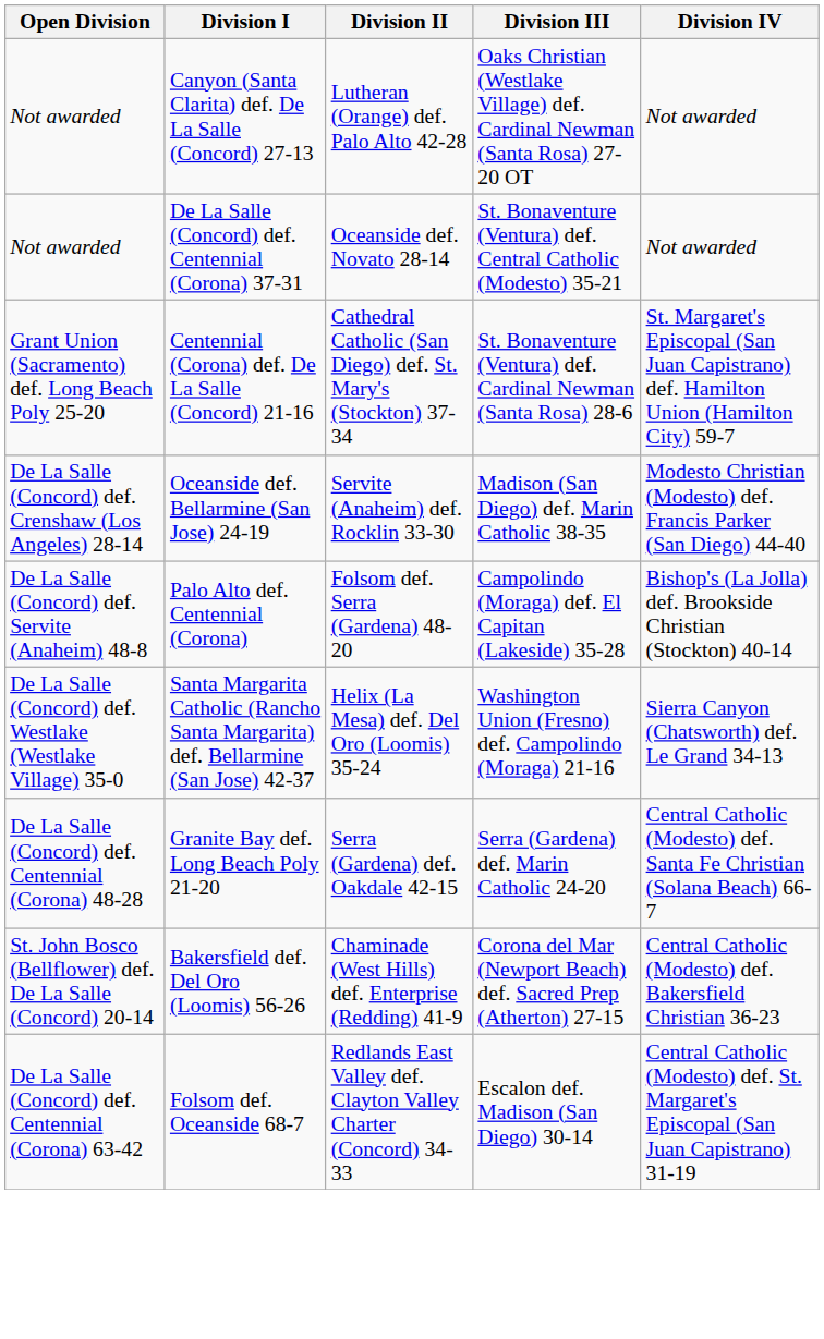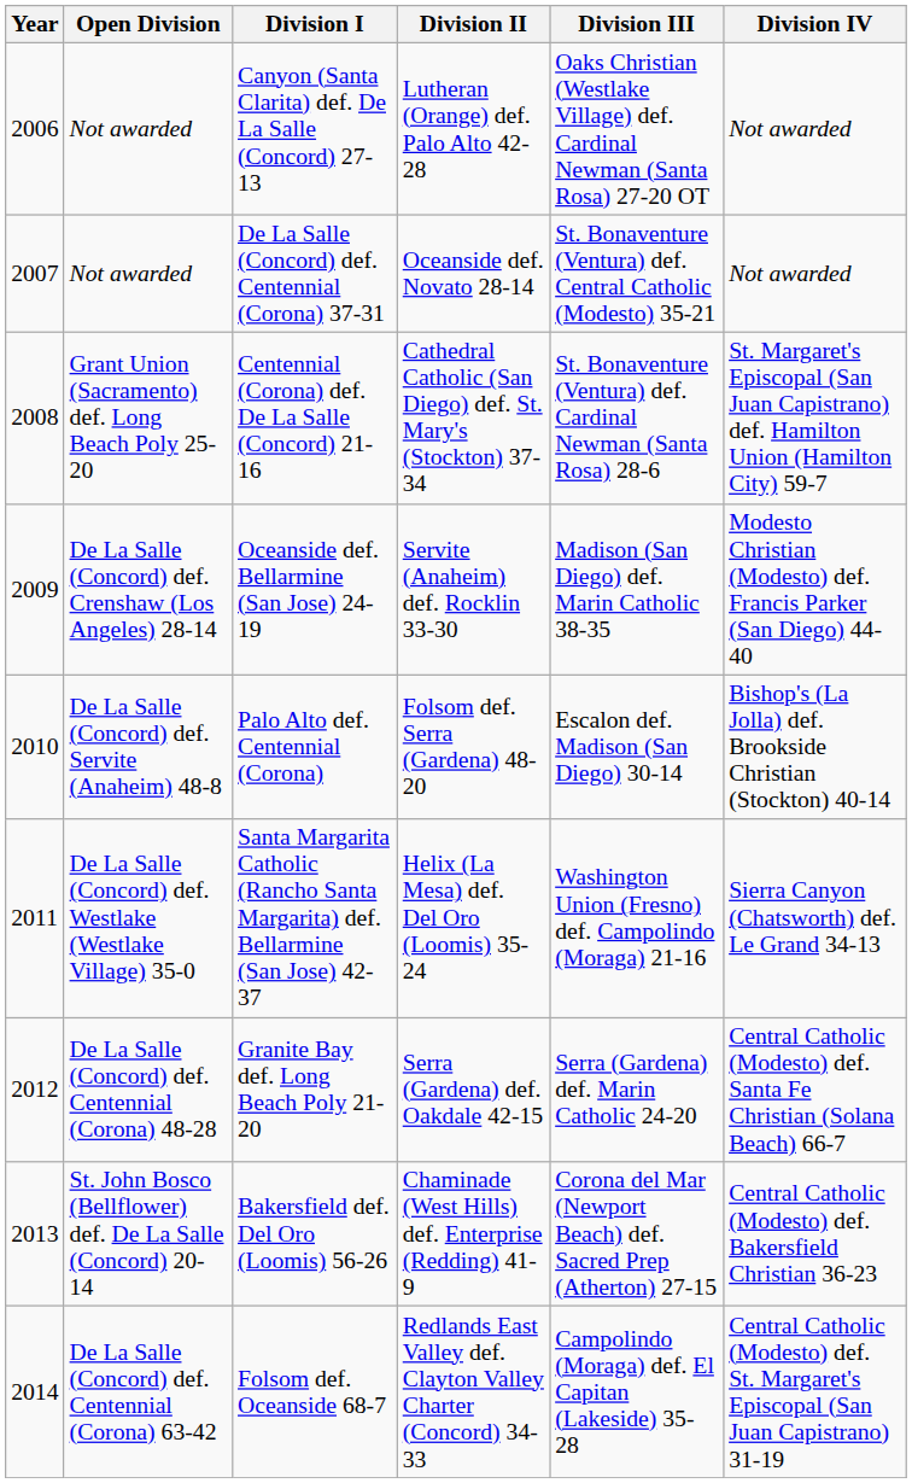 <table class="wikitable sortable" font=90%">
 <tr>
+<th><strong>Year</strong></th>
 <th><strong>Open Division</strong></th>
 <th><strong>Division I</strong></th>
 <th><strong>Division II</strong></th>
 <th><strong>Division III</strong></th>
 <th><strong>Division IV</strong></th>
 </tr>
 <tr>
+<td>2006</td>
 <td><em>Not awarded</em></td>
 <td><a href='#'>Canyon (Santa Clarita)</a> def. <a href='#'>De La Salle (Concord)</a> 27-13</td>
 <td><a href='#'>Lutheran (Orange)</a> def. <a href='#'>Palo Alto</a> 42-28</td>
 <td><a href='#'>Oaks Christian (Westlake Village)</a> def. <a href='#'>Cardinal Newman (Santa Rosa)</a> 27-20 OT</td>
 <td><em>Not awarded</em></td>
 </tr>
 <tr>
+<td>2007</td>
 <td><em>Not awarded</em></td>
 <td><a href='#'>De La Salle (Concord)</a> def. <a href='#'>Centennial (Corona)</a> 37-31</td>
 <td><a href='#'>Oceanside</a> def. <a href='#'>Novato</a> 28-14</td>
 <td><a href='#'>St. Bonaventure (Ventura)</a> def. <a href='#'>Central Catholic (Modesto)</a> 35-21</td>
 <td><em>Not awarded</em></td>
 </tr>
 <tr>
+<td>2008</td>
 <td><a href='#'>Grant Union (Sacramento)</a> def. <a href='#'>Long Beach Poly</a> 25-20</td>
 <td><a href='#'>Centennial (Corona)</a> def. <a href='#'>De La Salle (Concord)</a> 21-16</td>
 <td><a href='#'>Cathedral Catholic (San Diego)</a> def. <a href='#'>St. Mary's (Stockton)</a> 37-34</td>
 <td><a href='#'>St. Bonaventure (Ventura)</a> def. <a href='#'>Cardinal Newman (Santa Rosa)</a> 28-6</td>
 <td><a href='#'>St. Margaret's Episcopal (San Juan Capistrano)</a> def. <a href='#'>Hamilton Union (Hamilton City)</a> 59-7</td>
 </tr>
 <tr>
+<td>2009</td>
 <td><a href='#'>De La Salle (Concord)</a> def. <a href='#'>Crenshaw (Los Angeles)</a> 28-14</td>
 <td><a href='#'>Oceanside</a> def. <a href='#'>Bellarmine (San Jose)</a> 24-19</td>
 <td><a href='#'>Servite (Anaheim)</a> def. <a href='#'>Rocklin</a> 33-30</td>
 <td><a href='#'>Madison (San Diego)</a> def. <a href='#'>Marin Catholic</a> 38-35</td>
 <td><a href='#'>Modesto Christian (Modesto)</a> def. <a href='#'>Francis Parker (San Diego)</a> 44-40</td>
 </tr>
 <tr>
+<td>2010</td>
 <td><a href='#'>De La Salle (Concord)</a> def. <a href='#'>Servite (Anaheim)</a> 48-8</td>
 <td><a href='#'>Palo Alto</a> def. <a href='#'>Centennial (Corona)</a></td>
 <td><a href='#'>Folsom</a> def. <a href='#'>Serra (Gardena)</a> 48-20</td>
-<td><a href='#'>Campolindo (Moraga)</a> def. <a href='#'>El Capitan (Lakeside)</a> 35-28</td>
+<td>Escalon def. <a href='#'>Madison (San Diego)</a> 30-14</td>
 <td><a href='#'>Bishop's (La Jolla)</a> def. Brookside Christian (Stockton) 40-14</td>
 </tr>
 <tr>
+<td>2011</td>
 <td><a href='#'>De La Salle (Concord)</a> def. <a href='#'>Westlake (Westlake Village)</a> 35-0</td>
 <td><a href='#'>Santa Margarita Catholic (Rancho Santa Margarita)</a> def. <a href='#'>Bellarmine (San Jose)</a> 42-37</td>
 <td><a href='#'>Helix (La Mesa)</a> def. <a href='#'>Del Oro (Loomis)</a> 35-24</td>
 <td><a href='#'>Washington Union (Fresno)</a> def. <a href='#'>Campolindo (Moraga)</a> 21-16</td>
 <td><a href='#'>Sierra Canyon (Chatsworth)</a> def. <a href='#'>Le Grand</a> 34-13</td>
 </tr>
 <tr>
+<td>2012</td>
 <td><a href='#'>De La Salle (Concord)</a> def. <a href='#'>Centennial (Corona)</a> 48-28</td>
 <td><a href='#'>Granite Bay</a> def. <a href='#'>Long Beach Poly</a> 21-20</td>
 <td><a href='#'>Serra (Gardena)</a> def. <a href='#'>Oakdale</a> 42-15</td>
 <td><a href='#'>Serra (Gardena)</a> def. <a href='#'>Marin Catholic</a> 24-20</td>
 <td><a href='#'>Central Catholic (Modesto)</a> def. <a href='#'>Santa Fe Christian (Solana Beach)</a> 66-7</td>
 </tr>
 <tr>
+<td>2013</td>
 <td><a href='#'>St. John Bosco (Bellflower)</a> def. <a href='#'>De La Salle (Concord)</a> 20-14</td>
 <td><a href='#'>Bakersfield</a> def. <a href='#'>Del Oro (Loomis)</a> 56-26</td>
 <td><a href='#'>Chaminade (West Hills)</a> def. <a href='#'>Enterprise (Redding)</a> 41-9</td>
 <td><a href='#'>Corona del Mar (Newport Beach)</a> def. <a href='#'>Sacred Prep (Atherton)</a> 27-15</td>
 <td><a href='#'>Central Catholic (Modesto)</a> def. <a href='#'>Bakersfield Christian</a> 36-23</td>
 </tr>
 <tr>
+<td>2014</td>
 <td><a href='#'>De La Salle (Concord)</a> def. <a href='#'>Centennial (Corona)</a> 63-42</td>
 <td><a href='#'>Folsom</a> def. <a href='#'>Oceanside</a> 68-7</td>
 <td><a href='#'>Redlands East Valley</a> def. <a href='#'>Clayton Valley Charter (Concord)</a> 34-33</td>
-<td>Escalon def. <a href='#'>Madison (San Diego)</a> 30-14</td>
+<td><a href='#'>Campolindo (Moraga)</a> def. <a href='#'>El Capitan (Lakeside)</a> 35-28</td>
 <td><a href='#'>Central Catholic (Modesto)</a> def. <a href='#'>St. Margaret's Episcopal (San Juan Capistrano)</a> 31-19</td>
 </tr>
 </table>
